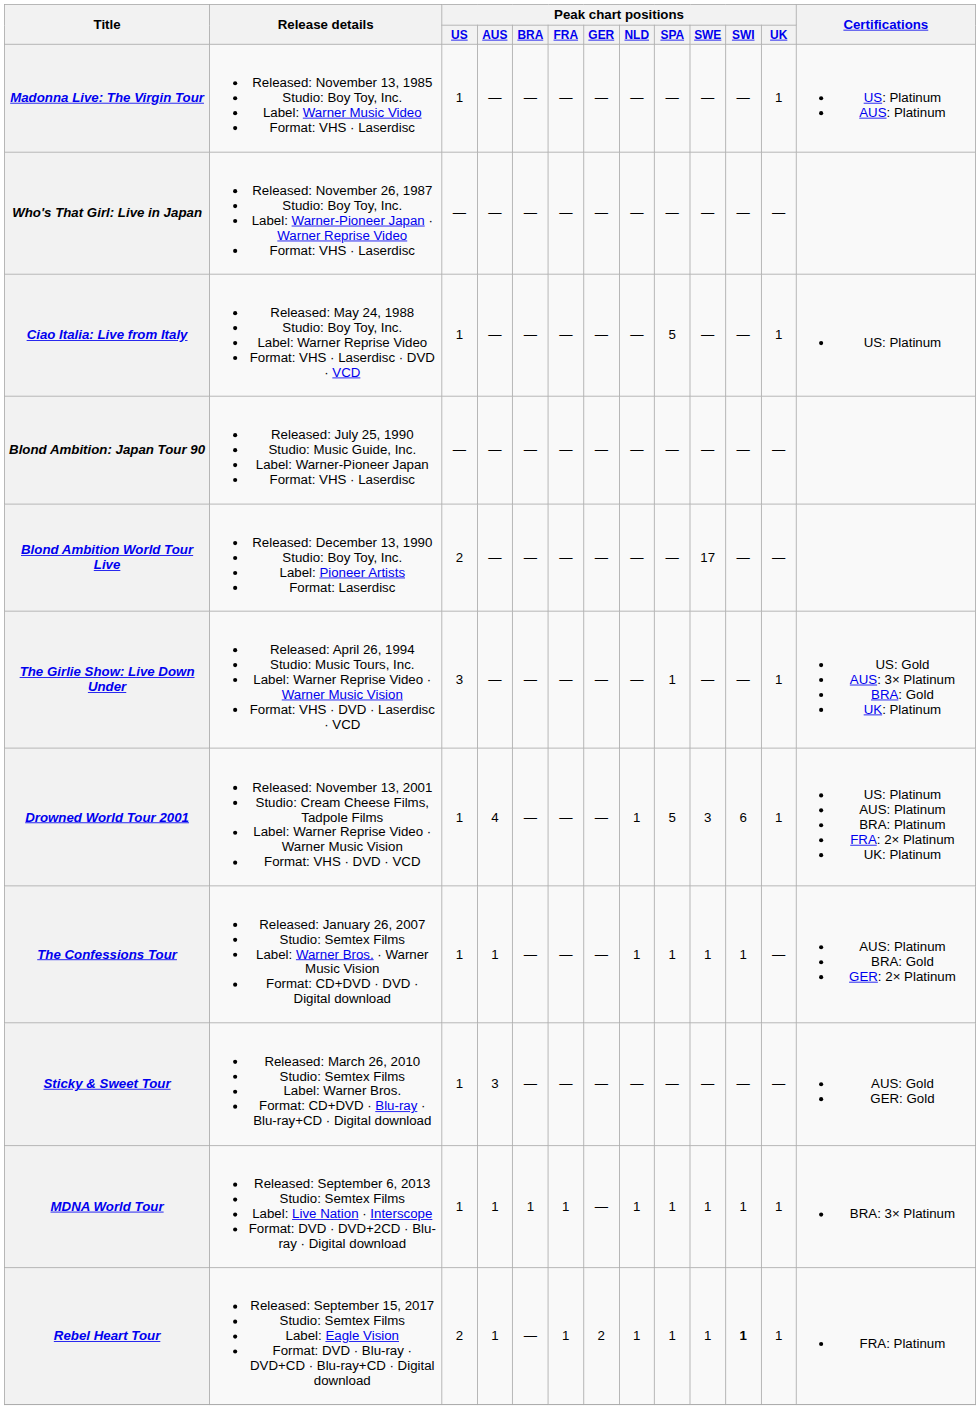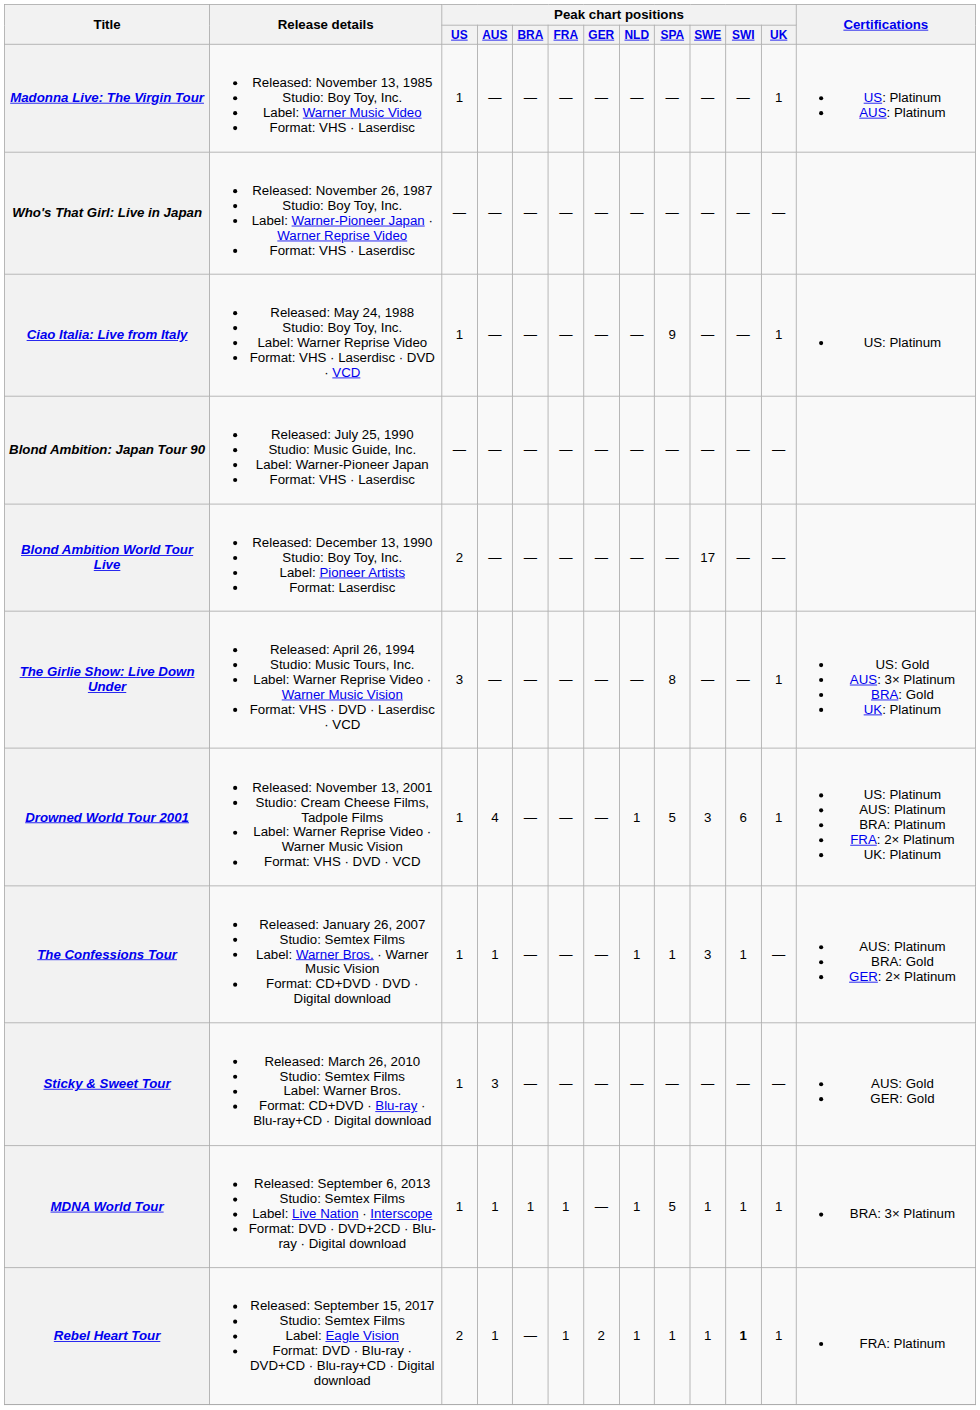 <table class="wikitable plainrowheaders" style="text-align:center;" border="1">
 <tr>
 <th scope="col" rowspan="2" style="width:15em;">Title</th>
 <th scope="col" rowspan="2" style="width:17em;">Release details</th>
 <th scope="col" colspan="10">Peak chart positions</th>
 <th scope="col" rowspan="2" style="width:13em;"><a href='#'>Certifications</a></th>
 </tr>
 <tr>
 <th scope="col" style="width:2.5em;font-size:90%;"><a href='#'>US</a><br></th>
 <th scope="col" style="width:2.5em;font-size:90%;"><a href='#'>AUS</a><br></th>
 <th scope="col" style="width:2.5em;font-size:90%;"><a href='#'>BRA</a><br></th>
 <th scope="col" style="width:2.5em;font-size:90%;"><a href='#'>FRA</a><br></th>
 <th scope="col" style="width:2.5em;font-size:90%;"><a href='#'>GER</a><br></th>
 <th scope="col" style="width:2.5em;font-size:90%;"><a href='#'>NLD</a><br></th>
 <th scope="col" style="width:2.5em;font-size:90%;"><a href='#'>SPA</a><br></th>
 <th scope="col" style="width:2.5em;font-size:90%;"><a href='#'>SWE</a><br></th>
 <th scope="col" style="width:2.5em;font-size:90%;"><a href='#'>SWI</a><br></th>
 <th scope="col" style="width:2.5em;font-size:90%;"><a href='#'>UK</a><br></th>
 </tr>
 <tr>
 <th scope="row"><em><a href='#'>Madonna Live: The Virgin Tour</a></em></th>
 <td><br><ul><li>Released: November 13, 1985</li><li>Studio: Boy Toy, Inc.</li><li>Label: <a href='#'>Warner Music Video</a></li><li>Format: VHS · Laserdisc</li></ul></td>
 <td>1</td>
 <td>—</td>
 <td>—</td>
 <td>—</td>
 <td>—</td>
 <td>—</td>
 <td>—</td>
 <td>—</td>
 <td>—</td>
 <td>1</td>
 <td><br><ul><li><a href='#'>US</a>: Platinum</li><li><a href='#'>AUS</a>: Platinum</li></ul></td>
 </tr>
 <tr>
 <th scope="row"><em>Who's That Girl: Live in Japan</em></th>
 <td><br><ul><li>Released: November 26, 1987</li><li>Studio: Boy Toy, Inc.</li><li>Label: <a href='#'>Warner-Pioneer Japan</a> · <a href='#'>Warner Reprise Video</a></li><li>Format: VHS · Laserdisc</li></ul></td>
 <td>—</td>
 <td>—</td>
 <td>—</td>
 <td>—</td>
 <td>—</td>
 <td>—</td>
 <td>—</td>
 <td>—</td>
 <td>—</td>
 <td>—</td>
 <td></td>
 </tr>
 <tr>
 <th scope="row"><em><a href='#'>Ciao Italia: Live from Italy</a></em></th>
 <td><br><ul><li>Released: May 24, 1988</li><li>Studio: Boy Toy, Inc.</li><li>Label: Warner Reprise Video</li><li>Format: VHS · Laserdisc · DVD · <a href='#'>VCD</a></li></ul></td>
 <td>1</td>
 <td>—</td>
 <td>—</td>
 <td>—</td>
 <td>—</td>
 <td>—</td>
-<td>5</td>
+<td>9</td>
 <td>—</td>
 <td>—</td>
 <td>1</td>
 <td><br><ul><li>US: Platinum</li></ul></td>
 </tr>
 <tr>
 <th scope="row"><em>Blond Ambition: Japan Tour 90</em></th>
 <td><br><ul><li>Released: July 25, 1990</li><li>Studio: Music Guide, Inc.</li><li>Label: Warner-Pioneer Japan</li><li>Format: VHS · Laserdisc</li></ul></td>
 <td>—</td>
 <td>—</td>
 <td>—</td>
 <td>—</td>
 <td>—</td>
 <td>—</td>
 <td>—</td>
 <td>—</td>
 <td>—</td>
 <td>—</td>
 <td></td>
 </tr>
 <tr>
 <th scope="row"><em><a href='#'>Blond Ambition World Tour Live</a></em></th>
 <td><br><ul><li>Released: December 13, 1990</li><li>Studio: Boy Toy, Inc.</li><li>Label: <a href='#'>Pioneer Artists</a></li><li>Format: Laserdisc</li></ul></td>
 <td>2</td>
 <td>—</td>
 <td>—</td>
 <td>—</td>
 <td>—</td>
 <td>—</td>
 <td>—</td>
 <td>17</td>
 <td>—</td>
 <td>—</td>
 <td></td>
 </tr>
 <tr>
 <th scope="row"><em><a href='#'>The Girlie Show: Live Down Under</a></em></th>
 <td><br><ul><li>Released: April 26, 1994</li><li>Studio: Music Tours, Inc.</li><li>Label: Warner Reprise Video · <a href='#'>Warner Music Vision</a></li><li>Format: VHS · DVD · Laserdisc · VCD</li></ul></td>
 <td>3</td>
 <td>—</td>
 <td>—</td>
 <td>—</td>
 <td>—</td>
 <td>—</td>
-<td>1</td>
+<td>8</td>
 <td>—</td>
 <td>—</td>
 <td>1</td>
 <td><br><ul><li>US: Gold</li><li><a href='#'>AUS</a>: 3× Platinum</li><li><a href='#'>BRA</a>: Gold</li><li><a href='#'>UK</a>: Platinum</li></ul></td>
 </tr>
 <tr>
 <th scope="row"><em><a href='#'>Drowned World Tour 2001</a></em></th>
 <td><br><ul><li>Released: November 13, 2001</li><li>Studio: Cream Cheese Films, Tadpole Films</li><li>Label: Warner Reprise Video · Warner Music Vision</li><li>Format: VHS · DVD · VCD</li></ul></td>
 <td>1</td>
 <td>4</td>
 <td>—</td>
 <td>—</td>
 <td>—</td>
 <td>1</td>
 <td>5</td>
 <td>3</td>
 <td>6</td>
 <td>1</td>
 <td><br><ul><li>US: Platinum</li><li>AUS: Platinum</li><li>BRA: Platinum</li><li><a href='#'>FRA</a>: 2× Platinum</li><li>UK: Platinum</li></ul></td>
 </tr>
 <tr>
 <th scope="row"><em><a href='#'>The Confessions Tour</a></em></th>
 <td><br><ul><li>Released: January 26, 2007</li><li>Studio: Semtex Films</li><li>Label: <a href='#'>Warner Bros.</a> · Warner Music Vision</li><li>Format: CD+DVD · DVD · Digital download</li></ul></td>
 <td>1</td>
 <td>1</td>
 <td>—</td>
 <td>—</td>
 <td>—</td>
 <td>1</td>
 <td>1</td>
-<td>1</td>
+<td>3</td>
 <td>1</td>
 <td>—</td>
 <td><br><ul><li>AUS: Platinum</li><li>BRA: Gold</li><li><a href='#'>GER</a>: 2× Platinum</li></ul></td>
 </tr>
 <tr>
 <th scope="row"><em><a href='#'>Sticky & Sweet Tour</a></em></th>
 <td><br><ul><li>Released: March 26, 2010</li><li>Studio: Semtex Films</li><li>Label: Warner Bros.</li><li>Format: CD+DVD · <a href='#'>Blu-ray</a> · Blu-ray+CD · Digital download</li></ul></td>
 <td>1</td>
 <td>3</td>
 <td>—</td>
 <td>—</td>
 <td>—</td>
 <td>—</td>
 <td>—</td>
 <td>—</td>
 <td>—</td>
 <td>—</td>
 <td><br><ul><li>AUS: Gold</li><li>GER: Gold</li></ul></td>
 </tr>
 <tr>
 <th scope="row"><em><a href='#'>MDNA World Tour</a></em></th>
 <td><br><ul><li>Released: September 6, 2013</li><li>Studio: Semtex Films</li><li>Label: <a href='#'>Live Nation</a> · <a href='#'>Interscope</a></li><li>Format: DVD · DVD+2CD · Blu-ray · Digital download</li></ul></td>
 <td>1</td>
 <td>1</td>
 <td>1</td>
 <td>1</td>
 <td>—</td>
 <td>1</td>
-<td>1</td>
+<td>5</td>
 <td>1</td>
 <td>1</td>
 <td>1</td>
 <td><br><ul><li>BRA: 3× Platinum</li></ul></td>
 </tr>
 <tr>
 <th scope="row"><em><a href='#'>Rebel Heart Tour</a></em></th>
 <td><br><ul><li>Released: September 15, 2017</li><li>Studio: Semtex Films</li><li>Label: <a href='#'>Eagle Vision</a></li><li>Format: DVD · Blu-ray · DVD+CD · Blu-ray+CD · Digital download</li></ul></td>
 <td>2</td>
 <td>1</td>
 <td>—</td>
 <td>1</td>
 <td>2</td>
 <td>1</td>
 <td>1</td>
 <td>1</td>
 <td><strong>1</strong></td>
 <td>1</td>
 <td><br><ul><li>FRA: Platinum</li></ul></td>
 </tr>
 <tr>
 </tr>
 </table>
